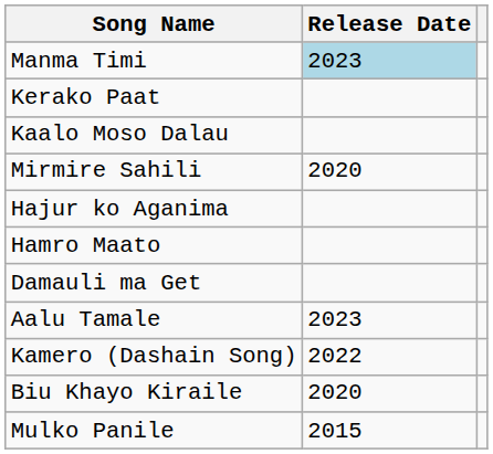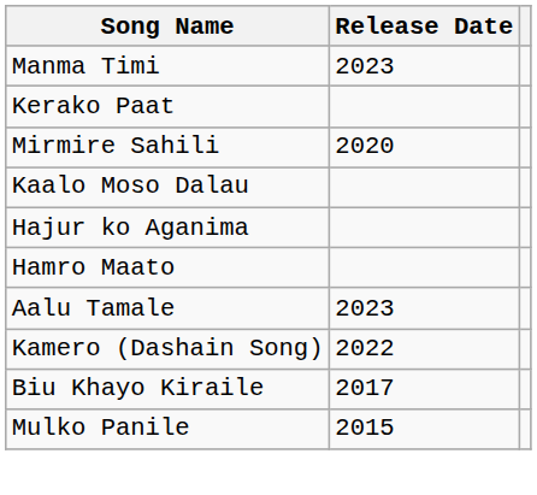 <table class="wikitable sortable">
 <tr>
 <th>Song Name</th>
 <th>Release Date</th>
 <th></th>
 </tr>
 <tr>
 <td>Manma Timi</td>
-<td style="background: lightblue;">2023</td>
+<td>2023</td>
 <td></td>
 </tr>
 <tr>
 <td>Kerako Paat</td>
-<td></td>
-<td></td>
-</tr>
-<tr>
-<td>Kaalo Moso Dalau</td>
 <td></td>
 <td></td>
 </tr>
 <tr>
 <td>Mirmire Sahili</td>
 <td>2020</td>
 <td></td>
 </tr>
 <tr>
+<td>Kaalo Moso Dalau</td>
+<td></td>
+<td></td>
+</tr>
+<tr>
 <td>Hajur ko Aganima</td>
 <td></td>
 <td></td>
 </tr>
 <tr>
 <td>Hamro Maato</td>
-<td></td>
-<td></td>
-</tr>
-<tr>
-<td>Damauli ma Get</td>
 <td></td>
 <td></td>
 </tr>
 <tr>
 <td>Aalu Tamale</td>
 <td>2023</td>
 <td></td>
 </tr>
 <tr>
 <td>Kamero (Dashain Song)</td>
 <td>2022</td>
 <td></td>
 </tr>
 <tr>
 <td>Biu Khayo Kiraile</td>
-<td>2020</td>
+<td>2017</td>
 <td></td>
 </tr>
 <tr>
 <td>Mulko Panile</td>
 <td>2015</td>
 <td></td>
 </tr>
 </table>
